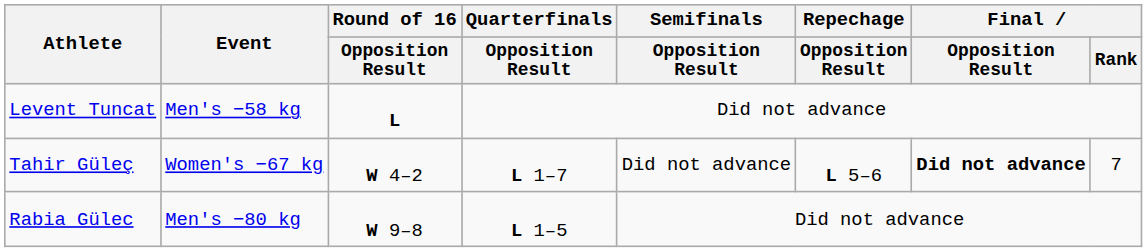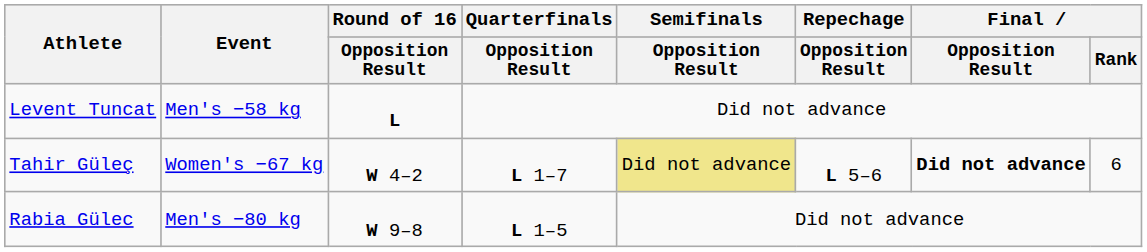 <table class="wikitable" style="font-size:90%;">
 <tr>
 <th rowspan=2>Athlete</th>
 <th rowspan=2>Event</th>
 <th>Round of 16</th>
 <th>Quarterfinals</th>
 <th>Semifinals</th>
 <th>Repechage</th>
 <th colspan=2>Final / </th>
 </tr>
 <tr style="font-size:95%">
 <th>Opposition<br>Result</th>
 <th>Opposition<br>Result</th>
 <th>Opposition<br>Result</th>
 <th>Opposition<br>Result</th>
 <th>Opposition<br>Result</th>
 <th>Rank</th>
 </tr>
 <tr align=center>
 <td align=left><a href='#'>Levent Tuncat</a></td>
 <td align=left><a href='#'>Men's −58 kg</a></td>
 <td><br><strong>L</strong> </td>
 <td colspan=5>Did not advance</td>
 </tr>
 <tr align=center>
 <td align=left><a href='#'>Tahir Güleç</a></td>
 <td align=left><a href='#'>Women's −67 kg</a></td>
 <td><br><strong>W</strong> 4–2</td>
 <td><br><strong>L</strong> 1–7</td>
-<td>Did not advance</td>
+<td style="background: khaki;">Did not advance</td>
 <td><br><strong>L</strong> 5–6</td>
 <td><strong>Did not advance</strong></td>
-<td>7</td>
+<td>6</td>
 </tr>
 <tr align=center>
 <td align=left><a href='#'>Rabia Gülec</a></td>
 <td align=left><a href='#'>Men's −80 kg</a></td>
 <td><br><strong>W</strong> 9–8</td>
 <td><br><strong>L</strong> 1–5</td>
 <td colspan=4>Did not advance</td>
 </tr>
 </table>
